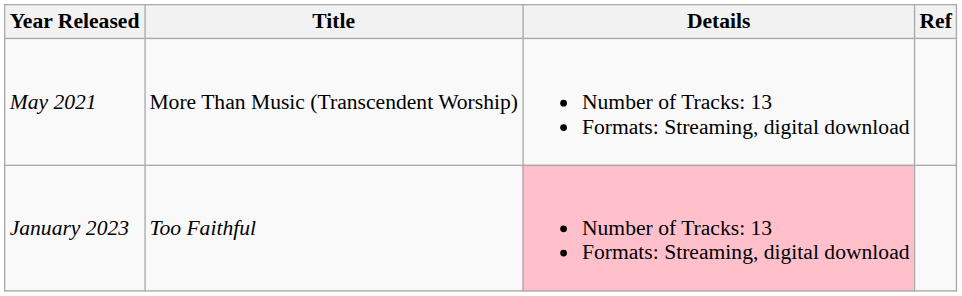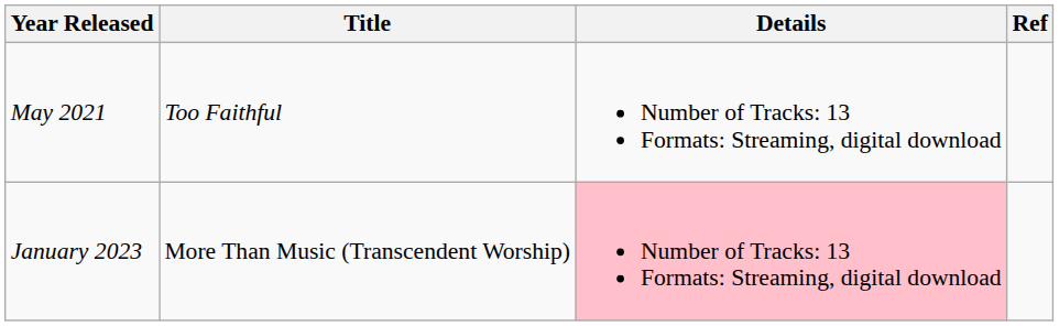 <table class="wikitable">
 <tr>
 <th>Year Released</th>
 <th>Title</th>
 <th>Details</th>
 <th>Ref</th>
 </tr>
 <tr>
 <td><em>May 2021</em></td>
-<td>More Than Music (Transcendent Worship)</td>
+<td><em>Too Faithful</em></td>
 <td><br><ul><li>Number of Tracks: 13</li><li>Formats: Streaming, digital download</li></ul></td>
 <td></td>
 </tr>
 <tr>
 <td><em>January 2023</em></td>
-<td><em>Too Faithful</em></td>
+<td>More Than Music (Transcendent Worship)</td>
 <td style="background: pink;"><br><ul><li>Number of Tracks: 13</li><li>Formats: Streaming, digital download</li></ul></td>
 <td></td>
 </tr>
 </table>
